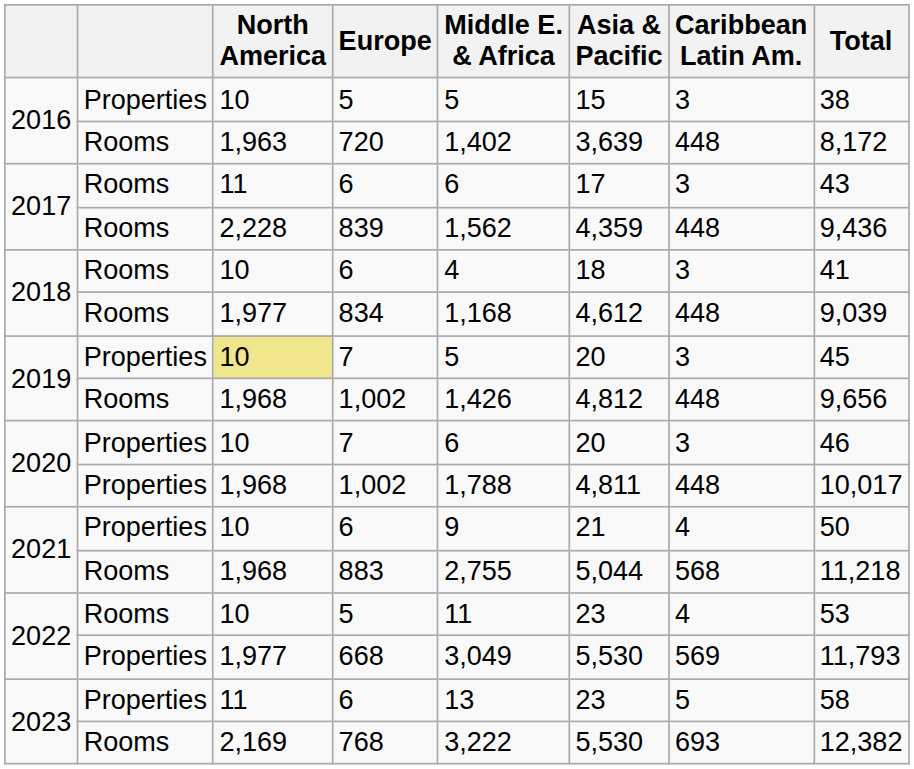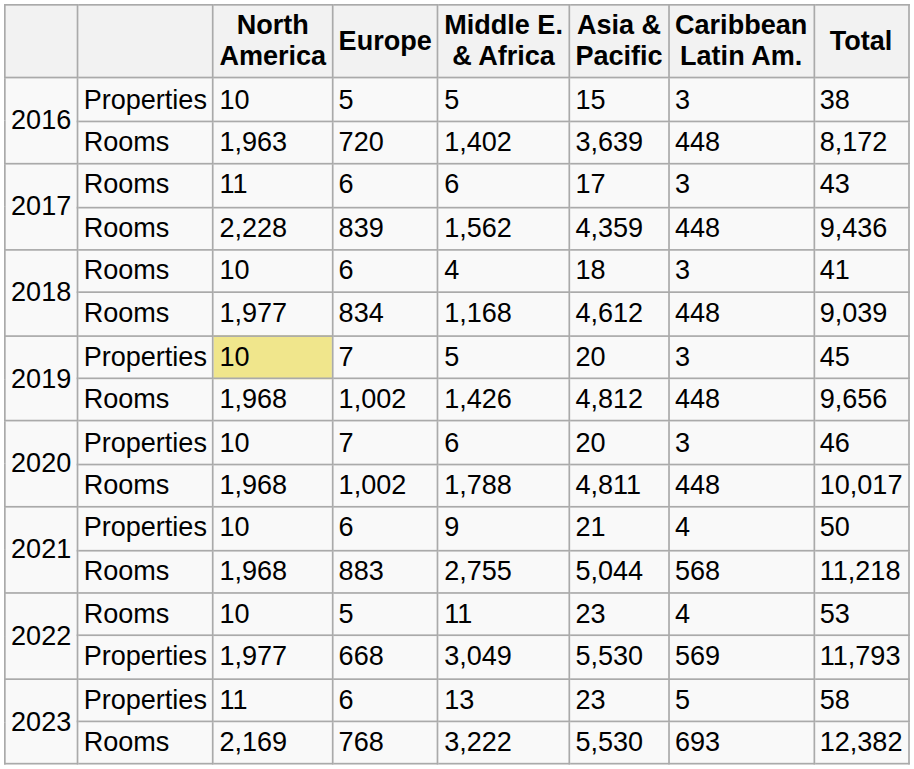 <table class="wikitable">
 <tr>
 <th class="unsortable"></th>
 <th></th>
 <th>North<br>America</th>
 <th>Europe</th>
 <th>Middle E.<br>& Africa</th>
 <th>Asia &<br>Pacific</th>
 <th>Caribbean<br>Latin Am.</th>
 <th>Total</th>
 </tr>
 <tr>
 <td rowspan=2>2016</td>
 <td>Properties</td>
 <td>10</td>
 <td>5</td>
 <td>5</td>
 <td>15</td>
 <td>3</td>
 <td>38</td>
 </tr>
 <tr>
 <td>Rooms</td>
 <td>1,963</td>
 <td>720</td>
 <td>1,402</td>
 <td>3,639</td>
 <td>448</td>
 <td>8,172</td>
 </tr>
 <tr>
 <td rowspan=2>2017</td>
 <td>Rooms</td>
 <td>11</td>
 <td>6</td>
 <td>6</td>
 <td>17</td>
 <td>3</td>
 <td>43</td>
 </tr>
 <tr>
 <td>Rooms</td>
 <td>2,228</td>
 <td>839</td>
 <td>1,562</td>
 <td>4,359</td>
 <td>448</td>
 <td>9,436</td>
 </tr>
 <tr>
 <td rowspan=2>2018</td>
 <td>Rooms</td>
 <td>10</td>
 <td>6</td>
 <td>4</td>
 <td>18</td>
 <td>3</td>
 <td>41</td>
 </tr>
 <tr>
 <td>Rooms</td>
 <td>1,977</td>
 <td>834</td>
 <td>1,168</td>
 <td>4,612</td>
 <td>448</td>
 <td>9,039</td>
 </tr>
 <tr>
 <td rowspan=2>2019</td>
 <td>Properties</td>
 <td style="background: khaki;">10</td>
 <td>7</td>
 <td>5</td>
 <td>20</td>
 <td>3</td>
 <td>45</td>
 </tr>
 <tr>
 <td>Rooms</td>
 <td>1,968</td>
 <td>1,002</td>
 <td>1,426</td>
 <td>4,812</td>
 <td>448</td>
 <td>9,656</td>
 </tr>
 <tr>
 <td rowspan=2>2020</td>
 <td>Properties</td>
 <td>10</td>
 <td>7</td>
 <td>6</td>
 <td>20</td>
 <td>3</td>
 <td>46</td>
 </tr>
 <tr>
-<td>Properties</td>
+<td>Rooms</td>
 <td>1,968</td>
 <td>1,002</td>
 <td>1,788</td>
 <td>4,811</td>
 <td>448</td>
 <td>10,017</td>
 </tr>
 <tr>
 <td rowspan=2>2021</td>
 <td>Properties</td>
 <td>10</td>
 <td>6</td>
 <td>9</td>
 <td>21</td>
 <td>4</td>
 <td>50</td>
 </tr>
 <tr>
 <td>Rooms</td>
 <td>1,968</td>
 <td>883</td>
 <td>2,755</td>
 <td>5,044</td>
 <td>568</td>
 <td>11,218</td>
 </tr>
 <tr>
 <td rowspan=2>2022</td>
 <td>Rooms</td>
 <td>10</td>
 <td>5</td>
 <td>11</td>
 <td>23</td>
 <td>4</td>
 <td>53</td>
 </tr>
 <tr>
 <td>Properties</td>
 <td>1,977</td>
 <td>668</td>
 <td>3,049</td>
 <td>5,530</td>
 <td>569</td>
 <td>11,793</td>
 </tr>
 <tr>
 <td rowspan=2>2023</td>
 <td>Properties</td>
 <td>11</td>
 <td>6</td>
 <td>13</td>
 <td>23</td>
 <td>5</td>
 <td>58</td>
 </tr>
 <tr>
 <td>Rooms</td>
 <td>2,169</td>
 <td>768</td>
 <td>3,222</td>
 <td>5,530</td>
 <td>693</td>
 <td>12,382</td>
 </tr>
 </table>
